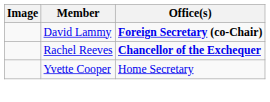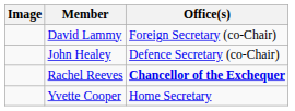 <table class="wikitable">
 <tr>
 <th>Image</th>
 <th>Member</th>
 <th>Office(s)</th>
 </tr>
 <tr>
 <td></td>
 <td><a href='#'>David Lammy</a></td>
-<td><strong><a href='#'>Foreign Secretary</a> (co-Chair)</strong></td>
+<td><a href='#'>Foreign Secretary</a> (co-Chair)</td>
+</tr>
+<tr>
+<td></td>
+<td><a href='#'>John Healey</a></td>
+<td><a href='#'>Defence Secretary</a> (co-Chair)</td>
 </tr>
 <tr>
 <td></td>
 <td><a href='#'>Rachel Reeves</a></td>
 <td><strong><a href='#'>Chancellor of the Exchequer</a></strong></td>
 </tr>
 <tr>
 <td></td>
 <td><a href='#'>Yvette Cooper</a></td>
 <td><a href='#'>Home Secretary</a></td>
 </tr>
 </table>
